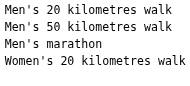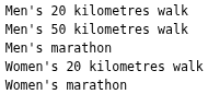 <table>
 <tr>
 <td>Men's 20 kilometres walk<br></td>
 <td></td>
 <td></td>
 <td></td>
 </tr>
 <tr>
 <td>Men's 50 kilometres walk<br></td>
 <td></td>
 <td></td>
 <td></td>
 </tr>
 <tr>
 <td>Men's marathon<br></td>
 <td></td>
 <td></td>
 <td></td>
 </tr>
 <tr valign="top">
 <td>Women's 20 kilometres walk<br></td>
 <td></td>
 <td></td>
 <td></td>
 </tr>
+<tr>
+<td>Women's marathon<br></td>
+<td></td>
+<td></td>
+<td></td>
+</tr>
 </table>
